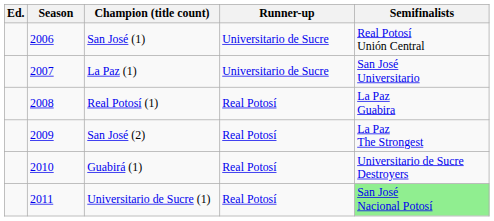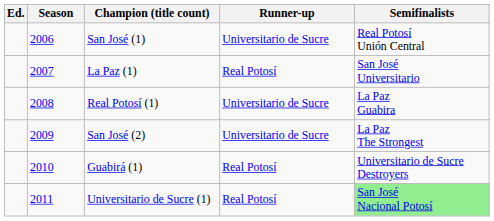 <table class="wikitable">
 <tr>
 <th width=px>Ed.</th>
 <th width="70">Season</th>
 <th width="175">Champion (title count)</th>
 <th width="175">Runner-up</th>
 <th width="175">Semifinalists</th>
 </tr>
 <tr>
 <td></td>
 <td><a href='#'>2006</a></td>
 <td><a href='#'>San José</a> (1)</td>
 <td><a href='#'>Universitario de Sucre</a></td>
 <td><a href='#'>Real Potosí</a><br>Unión Central</td>
 </tr>
 <tr>
 <td></td>
 <td><a href='#'>2007</a></td>
 <td><a href='#'>La Paz</a> (1)</td>
-<td><a href='#'>Universitario de Sucre</a></td>
+<td><a href='#'>Real Potosí</a></td>
 <td><a href='#'>San José</a><br> <a href='#'>Universitario</a></td>
 </tr>
 <tr>
 <td></td>
 <td><a href='#'>2008</a></td>
 <td><a href='#'>Real Potosí</a> (1)</td>
-<td><a href='#'>Real Potosí</a></td>
+<td><a href='#'>Universitario de Sucre</a></td>
 <td><a href='#'>La Paz</a><br><a href='#'>Guabira</a></td>
 </tr>
 <tr>
 <td></td>
 <td><a href='#'>2009</a></td>
 <td><a href='#'>San José</a> (2)</td>
-<td><a href='#'>Real Potosí</a></td>
+<td><a href='#'>Universitario de Sucre</a></td>
 <td><a href='#'>La Paz</a><br><a href='#'>The Strongest</a></td>
 </tr>
 <tr>
 <td></td>
 <td><a href='#'>2010</a></td>
 <td><a href='#'>Guabirá</a> (1)</td>
 <td><a href='#'>Real Potosí</a></td>
 <td><a href='#'>Universitario de Sucre </a><br><a href='#'>Destroyers</a></td>
 </tr>
 <tr>
 <td></td>
 <td><a href='#'>2011</a></td>
 <td><a href='#'>Universitario de Sucre</a> (1)</td>
 <td><a href='#'>Real Potosí</a></td>
 <td style="background: lightgreen;"><a href='#'>San José</a><br><a href='#'>Nacional Potosí</a></td>
 </tr>
 </table>
